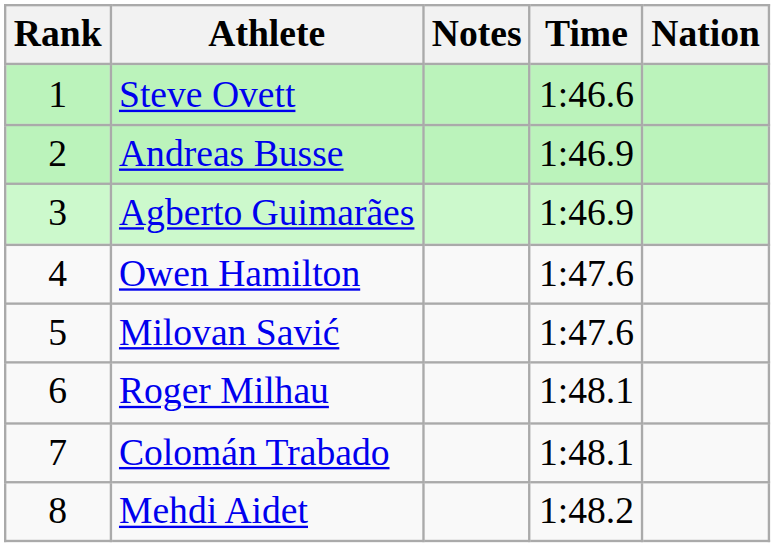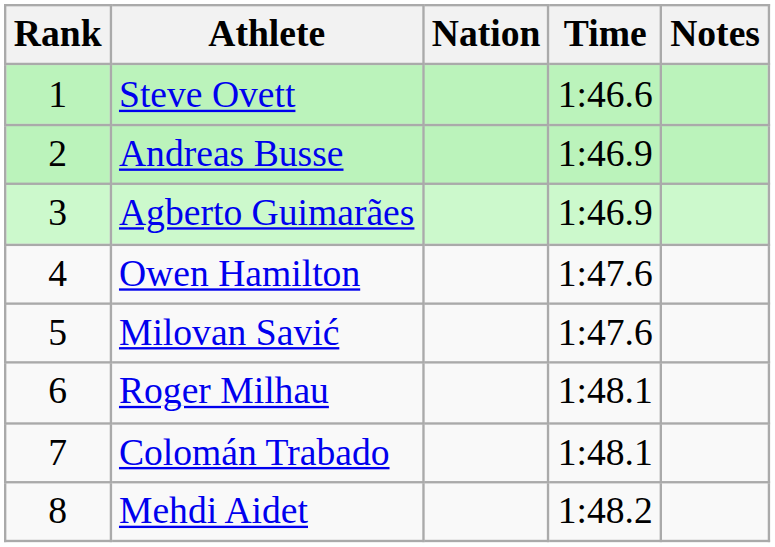 <table class="wikitable sortable" style="text-align:center">
 <tr>
 <th>Rank</th>
 <th>Athlete</th>
+<th>Nation</th>
+<th>Time</th>
 <th>Notes</th>
-<th>Time</th>
-<th>Nation</th>
 </tr>
 <tr bgcolor=bbf3bb>
 <td>1</td>
 <td align=left><a href='#'>Steve Ovett</a></td>
+<td align=left></td>
+<td>1:46.6</td>
 <td></td>
-<td>1:46.6</td>
-<td align=left></td>
 </tr>
 <tr bgcolor=bbf3bb>
 <td>2</td>
 <td align=left><a href='#'>Andreas Busse</a></td>
+<td align=left></td>
+<td>1:46.9</td>
 <td></td>
-<td>1:46.9</td>
-<td align=left></td>
 </tr>
 <tr style="background:#ccf9cc;">
 <td>3</td>
 <td align=left><a href='#'>Agberto Guimarães</a></td>
+<td align=left></td>
+<td>1:46.9</td>
 <td></td>
-<td>1:46.9</td>
-<td align=left></td>
 </tr>
 <tr>
 <td>4</td>
 <td align=left><a href='#'>Owen Hamilton</a></td>
+<td align=left></td>
+<td>1:47.6</td>
 <td></td>
-<td>1:47.6</td>
-<td align=left></td>
 </tr>
 <tr>
 <td>5</td>
 <td align=left><a href='#'>Milovan Savić</a></td>
+<td align=left></td>
+<td>1:47.6</td>
 <td></td>
-<td>1:47.6</td>
-<td align=left></td>
 </tr>
 <tr>
 <td>6</td>
 <td align=left><a href='#'>Roger Milhau</a></td>
+<td align=left></td>
+<td>1:48.1</td>
 <td></td>
-<td>1:48.1</td>
-<td align=left></td>
 </tr>
 <tr>
 <td>7</td>
 <td align=left><a href='#'>Colomán Trabado</a></td>
+<td align=left></td>
+<td>1:48.1</td>
 <td></td>
-<td>1:48.1</td>
-<td align=left></td>
 </tr>
 <tr>
 <td>8</td>
 <td align=left><a href='#'>Mehdi Aidet</a></td>
+<td align=left></td>
+<td>1:48.2</td>
 <td></td>
-<td>1:48.2</td>
-<td align=left></td>
 </tr>
 </table>
